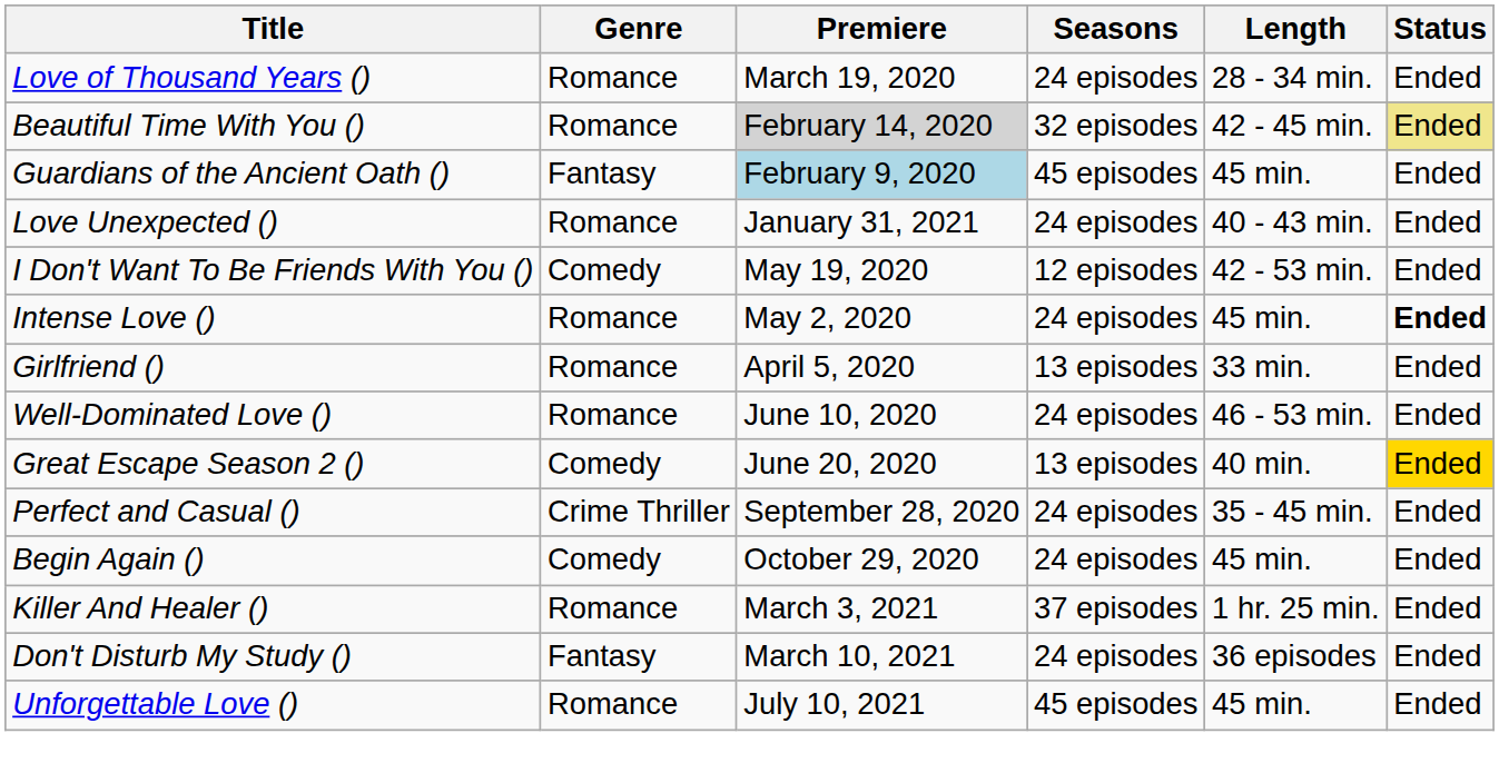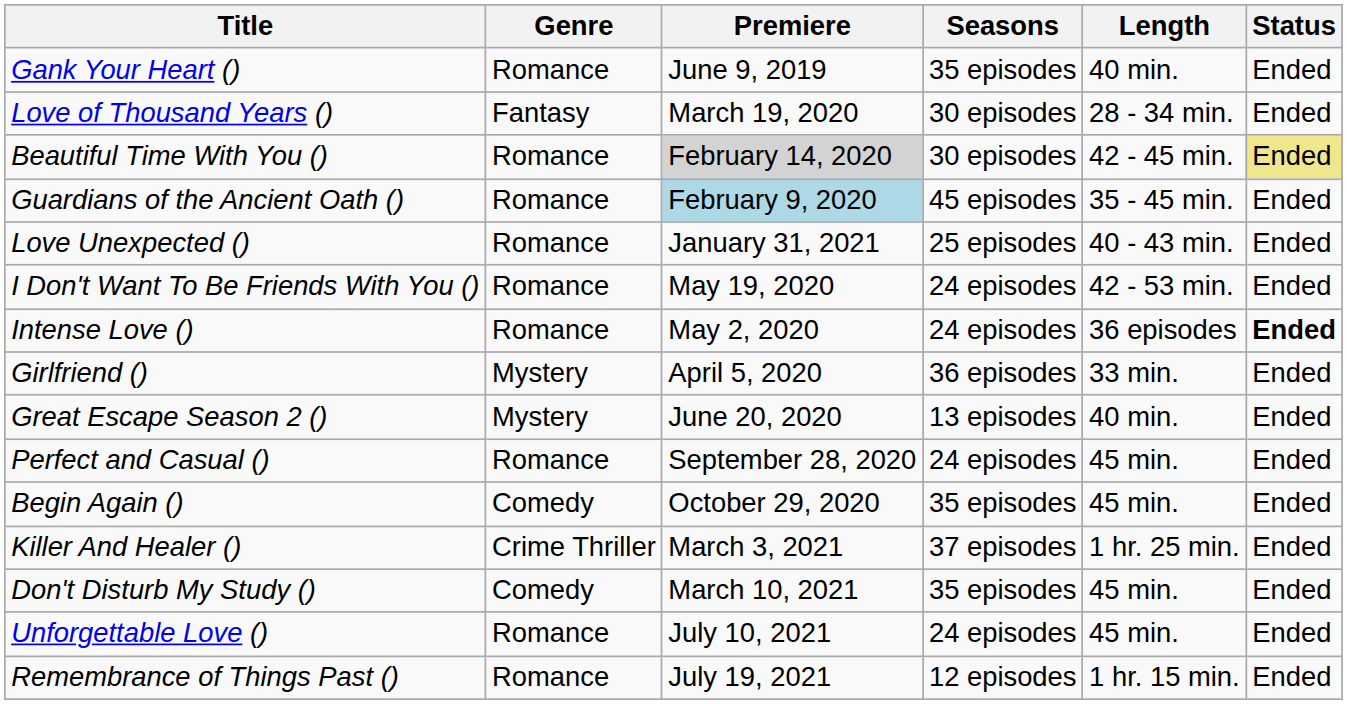 <table class="wikitable sortable">
 <tr>
 <th>Title</th>
 <th>Genre</th>
 <th>Premiere</th>
 <th>Seasons</th>
 <th>Length</th>
 <th>Status</th>
 </tr>
 <tr>
+<td><em><a href='#'>Gank Your Heart</a> ()</em></td>
+<td>Romance</td>
+<td>June 9, 2019</td>
+<td>35 episodes</td>
+<td>40 min.</td>
+<td>Ended</td>
+</tr>
+<tr>
 <td><em><a href='#'>Love of Thousand Years</a> ()</em></td>
-<td>Romance</td>
+<td>Fantasy</td>
 <td>March 19, 2020</td>
-<td>24 episodes</td>
+<td>30 episodes</td>
 <td>28 - 34 min.</td>
 <td>Ended</td>
 </tr>
 <tr>
 <td><em>Beautiful Time With You ()</em></td>
 <td>Romance</td>
 <td style="background: lightgrey;">February 14, 2020</td>
-<td>32 episodes</td>
+<td>30 episodes</td>
 <td>42 - 45 min.</td>
 <td style="background: khaki;">Ended</td>
 </tr>
 <tr>
 <td><em>Guardians of the Ancient Oath ()</em></td>
-<td>Fantasy</td>
+<td>Romance</td>
 <td style="background: lightblue;">February 9, 2020</td>
 <td>45 episodes</td>
-<td>45 min.</td>
+<td>35 - 45 min.</td>
 <td>Ended</td>
 </tr>
 <tr>
 <td><em>Love Unexpected ()</em></td>
 <td>Romance</td>
 <td>January 31, 2021</td>
-<td>24 episodes</td>
+<td>25 episodes</td>
 <td>40 - 43 min.</td>
 <td>Ended</td>
 </tr>
 <tr>
 <td><em>I Don't Want To Be Friends With You ()</em></td>
-<td>Comedy</td>
+<td>Romance</td>
 <td>May 19, 2020</td>
-<td>12 episodes</td>
+<td>24 episodes</td>
 <td>42 - 53 min.</td>
 <td>Ended</td>
 </tr>
 <tr>
 <td><em>Intense Love ()</em></td>
 <td>Romance</td>
 <td>May 2, 2020</td>
 <td>24 episodes</td>
-<td>45 min.</td>
+<td>36 episodes</td>
 <td><strong>Ended</strong></td>
 </tr>
 <tr>
 <td><em>Girlfriend ()</em></td>
-<td>Romance</td>
+<td>Mystery</td>
 <td>April 5, 2020</td>
-<td>13 episodes</td>
+<td>36 episodes</td>
 <td>33 min.</td>
 <td>Ended</td>
 </tr>
 <tr>
-<td><em>Well-Dominated Love ()</em></td>
-<td>Romance</td>
-<td>June 10, 2020</td>
-<td>24 episodes</td>
-<td>46 - 53 min.</td>
+<td><em>Great Escape Season 2 ()</em></td>
+<td>Mystery</td>
+<td>June 20, 2020</td>
+<td>13 episodes</td>
+<td>40 min.</td>
 <td>Ended</td>
 </tr>
 <tr>
-<td><em>Great Escape Season 2 ()</em></td>
-<td>Comedy</td>
-<td>June 20, 2020</td>
-<td>13 episodes</td>
-<td>40 min.</td>
-<td style="background: gold;">Ended</td>
-</tr>
-<tr>
 <td><em>Perfect and Casual ()</em></td>
-<td>Crime Thriller</td>
+<td>Romance</td>
 <td>September 28, 2020</td>
 <td>24 episodes</td>
-<td>35 - 45 min.</td>
+<td>45 min.</td>
 <td>Ended</td>
 </tr>
 <tr>
 <td><em>Begin Again ()</em></td>
 <td>Comedy</td>
 <td>October 29, 2020</td>
-<td>24 episodes</td>
+<td>35 episodes</td>
 <td>45 min.</td>
 <td>Ended</td>
 </tr>
 <tr>
 <td><em>Killer And Healer ()</em></td>
-<td>Romance</td>
+<td>Crime Thriller</td>
 <td>March 3, 2021</td>
 <td>37 episodes</td>
 <td>1 hr. 25 min.</td>
 <td>Ended</td>
 </tr>
 <tr>
 <td><em>Don't Disturb My Study ()</em></td>
-<td>Fantasy</td>
+<td>Comedy</td>
 <td>March 10, 2021</td>
-<td>24 episodes</td>
-<td>36 episodes</td>
+<td>35 episodes</td>
+<td>45 min.</td>
 <td>Ended</td>
 </tr>
 <tr>
 <td><em><a href='#'>Unforgettable Love</a> ()</em></td>
 <td>Romance</td>
 <td>July 10, 2021</td>
-<td>45 episodes</td>
+<td>24 episodes</td>
 <td>45 min.</td>
 <td>Ended</td>
 </tr>
+<tr>
+<td><em>Remembrance of Things Past</em> <em>()</em></td>
+<td>Romance</td>
+<td>July 19, 2021</td>
+<td>12 episodes</td>
+<td>1 hr. 15 min.</td>
+<td>Ended</td>
+</tr>
 </table>
